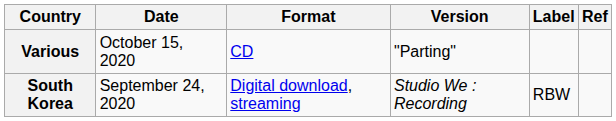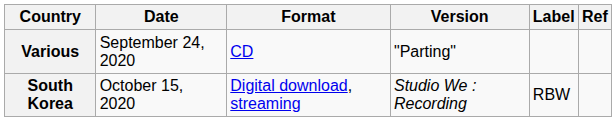 <table class="wikitable plainrowheaders" text-align:center">
 <tr>
 <th>Country</th>
 <th>Date</th>
 <th>Format</th>
 <th>Version</th>
 <th>Label</th>
 <th>Ref</th>
 </tr>
 <tr>
 <th scope="row">Various</th>
-<td>October 15, 2020</td>
+<td>September 24, 2020</td>
 <td><a href='#'>CD</a></td>
 <td>"Parting"</td>
 <td></td>
 <td></td>
 </tr>
 <tr>
 <th scope="row">South Korea</th>
-<td>September 24, 2020</td>
+<td>October 15, 2020</td>
 <td><a href='#'>Digital download</a>, <a href='#'>streaming</a></td>
 <td><em>Studio We : Recording</em></td>
 <td>RBW</td>
 <td></td>
 </tr>
 </table>
